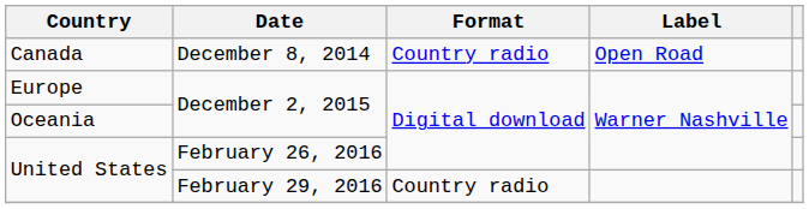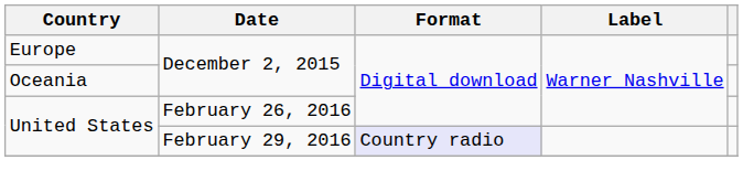 <table class="wikitable">
 <tr>
 <th>Country</th>
 <th>Date</th>
 <th>Format</th>
 <th>Label</th>
 <th></th>
-</tr>
-<tr>
-<td>Canada</td>
-<td>December 8, 2014</td>
-<td><a href='#'>Country radio</a></td>
-<td><a href='#'>Open Road</a></td>
-<td></td>
 </tr>
 <tr>
 <td>Europe</td>
 <td rowspan="2">December 2, 2015</td>
 <td rowspan="3"><a href='#'>Digital download</a></td>
 <td rowspan="3"><a href='#'>Warner Nashville</a></td>
 <td></td>
 </tr>
 <tr>
 <td>Oceania</td>
 <td></td>
 </tr>
 <tr>
 <td rowspan="2">United States</td>
 <td>February 26, 2016</td>
 <td></td>
 </tr>
 <tr>
 <td>February 29, 2016</td>
-<td>Country radio</td>
+<td style="background: lavender;">Country radio</td>
 <td></td>
 <td></td>
 </tr>
 <tr>
 </tr>
 </table>
